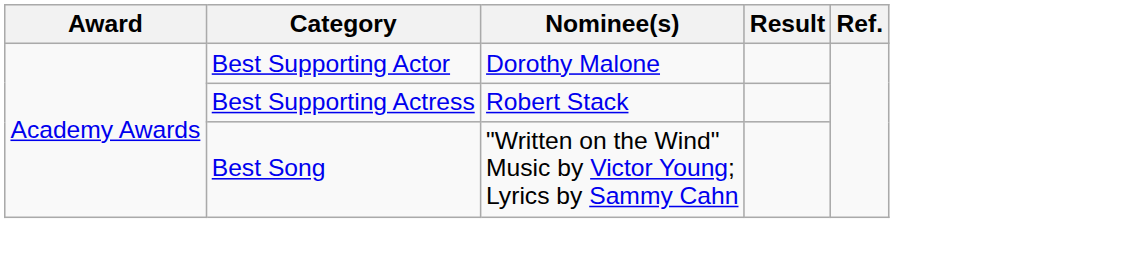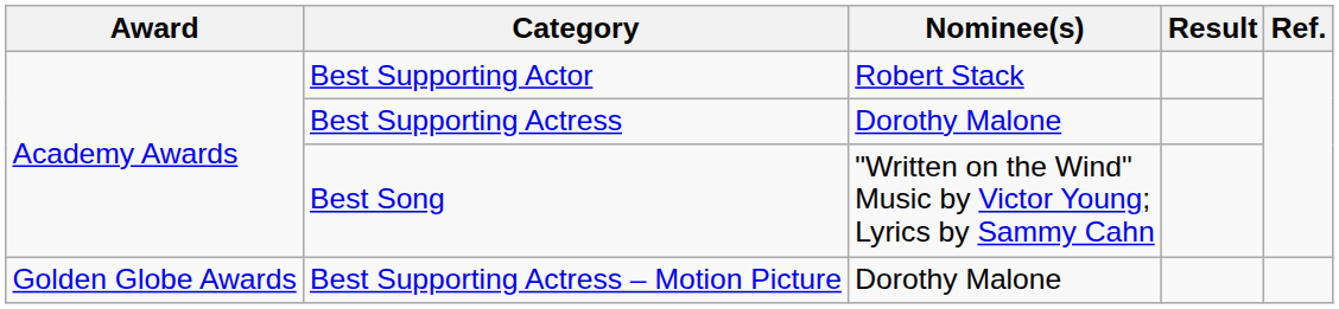 <table class="wikitable">
 <tr>
 <th>Award</th>
 <th>Category</th>
 <th>Nominee(s)</th>
 <th>Result</th>
 <th>Ref.</th>
 </tr>
 <tr>
 <td rowspan="3"><a href='#'>Academy Awards</a></td>
 <td><a href='#'>Best Supporting Actor</a></td>
-<td><a href='#'>Dorothy Malone</a></td>
+<td><a href='#'>Robert Stack</a></td>
 <td></td>
 <td align="center" rowspan="3"></td>
 </tr>
 <tr>
 <td><a href='#'>Best Supporting Actress</a></td>
-<td><a href='#'>Robert Stack</a></td>
+<td><a href='#'>Dorothy Malone</a></td>
 <td></td>
 </tr>
 <tr>
 <td><a href='#'>Best Song</a></td>
 <td>"Written on the Wind" <br> Music by <a href='#'>Victor Young</a>; <br> Lyrics by <a href='#'>Sammy Cahn</a></td>
 <td></td>
 </tr>
+<tr>
+<td><a href='#'>Golden Globe Awards</a></td>
+<td><a href='#'>Best Supporting Actress – Motion Picture</a></td>
+<td>Dorothy Malone</td>
+<td></td>
+<td align="center"></td>
+</tr>
 </table>
